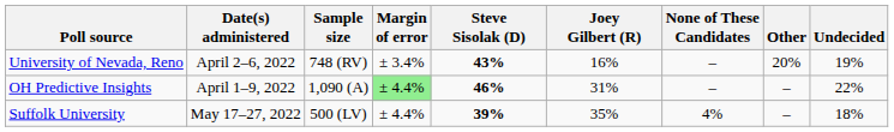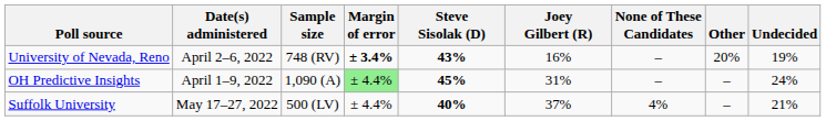 <table class="wikitable" style="font-size:90%;text-align:center;">
 <tr valign=bottom>
 <th>Poll source</th>
 <th>Date(s)<br>administered</th>
 <th>Sample<br>size</th>
 <th>Margin<br>of error</th>
 <th style="width:100px;">Steve<br>Sisolak (D)</th>
 <th style="width:100px;">Joey<br>Gilbert (R)</th>
 <th>None of These<br>Candidates</th>
 <th>Other</th>
 <th>Undecided</th>
 </tr>
 <tr>
 <td style="text-align:left;"><a href='#'>University of Nevada, Reno</a></td>
 <td>April 2–6, 2022</td>
 <td>748 (RV)</td>
-<td>± 3.4%</td>
+<td><strong>± 3.4%</strong></td>
 <td><strong>43%</strong></td>
 <td>16%</td>
 <td>–</td>
 <td>20%</td>
 <td>19%</td>
 </tr>
 <tr>
 <td style="text-align:left;"><a href='#'>OH Predictive Insights</a></td>
 <td>April 1–9, 2022</td>
 <td>1,090 (A)</td>
 <td style="background: lightgreen;">± 4.4%</td>
-<td><strong>46%</strong></td>
+<td><strong>45%</strong></td>
 <td>31%</td>
 <td>–</td>
 <td>–</td>
-<td>22%</td>
+<td>24%</td>
 </tr>
 <tr>
 <td style="text-align:left;"><a href='#'>Suffolk University</a></td>
 <td>May 17–27, 2022</td>
 <td>500 (LV)</td>
 <td>± 4.4%</td>
-<td><strong>39%</strong></td>
-<td>35%</td>
+<td><strong>40%</strong></td>
+<td>37%</td>
 <td>4%</td>
 <td>–</td>
-<td>18%</td>
+<td>21%</td>
 </tr>
 </table>
